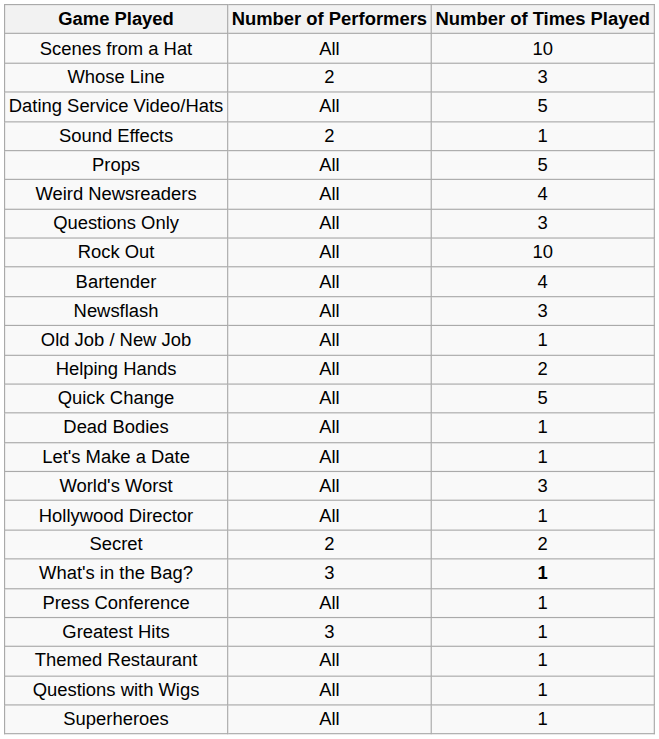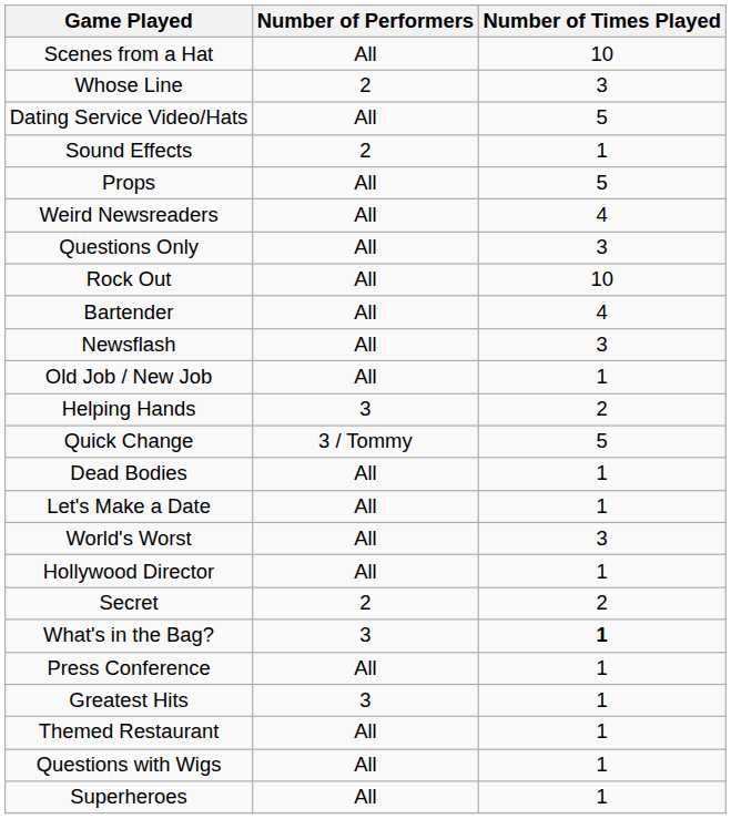 <table class="wikitable plainrowheaders" style="text-align:center";>
 <tr>
 <th scope="col">Game Played</th>
 <th scope="col">Number of Performers</th>
 <th scope="col">Number of Times Played</th>
 </tr>
 <tr>
 <td scope="row">Scenes from a Hat</td>
 <td>All</td>
 <td>10</td>
 </tr>
 <tr>
 <td scope="row">Whose Line</td>
 <td>2</td>
 <td>3</td>
 </tr>
 <tr>
 <td scope="row">Dating Service Video/Hats</td>
 <td>All</td>
 <td>5</td>
 </tr>
 <tr>
 <td scope="row">Sound Effects</td>
 <td>2</td>
 <td>1</td>
 </tr>
 <tr>
 <td scope="row">Props</td>
 <td>All</td>
 <td>5</td>
 </tr>
 <tr>
 <td scope="row">Weird Newsreaders</td>
 <td>All</td>
 <td>4</td>
 </tr>
 <tr>
 <td scope="row">Questions Only</td>
 <td>All</td>
 <td>3</td>
 </tr>
 <tr>
 <td scope="row">Rock Out</td>
 <td>All</td>
 <td>10</td>
 </tr>
 <tr>
 <td scope="row">Bartender</td>
 <td>All</td>
 <td>4</td>
 </tr>
 <tr>
 <td scope="row">Newsflash</td>
 <td>All</td>
 <td>3</td>
 </tr>
 <tr>
 <td scope="row">Old Job / New Job</td>
 <td>All</td>
 <td>1</td>
 </tr>
 <tr>
 <td scope="row">Helping Hands</td>
-<td>All</td>
+<td>3</td>
 <td>2</td>
 </tr>
 <tr>
 <td scope="row">Quick Change</td>
-<td>All</td>
+<td>3 / Tommy</td>
 <td>5</td>
 </tr>
 <tr>
 <td scope="row">Dead Bodies</td>
 <td>All</td>
 <td>1</td>
 </tr>
 <tr>
 <td scope="row">Let's Make a Date</td>
 <td>All</td>
 <td>1</td>
 </tr>
 <tr>
 <td scope="row">World's Worst</td>
 <td>All</td>
 <td>3</td>
 </tr>
 <tr>
 <td scope="row">Hollywood Director</td>
 <td>All</td>
 <td>1</td>
 </tr>
 <tr>
 <td scope="row">Secret</td>
 <td>2</td>
 <td>2</td>
 </tr>
 <tr>
 <td scope="row">What's in the Bag?</td>
 <td>3</td>
 <td><strong>1</strong></td>
 </tr>
 <tr>
 <td scope="row">Press Conference</td>
 <td>All</td>
 <td>1</td>
 </tr>
 <tr>
 <td scope="row">Greatest Hits</td>
 <td>3</td>
 <td>1</td>
 </tr>
 <tr>
 <td scope="row">Themed Restaurant</td>
 <td>All</td>
 <td>1</td>
 </tr>
 <tr>
 <td scope="row">Questions with Wigs</td>
 <td>All</td>
 <td>1</td>
 </tr>
 <tr>
 <td scope="row">Superheroes</td>
 <td>All</td>
 <td>1</td>
 </tr>
 </table>
